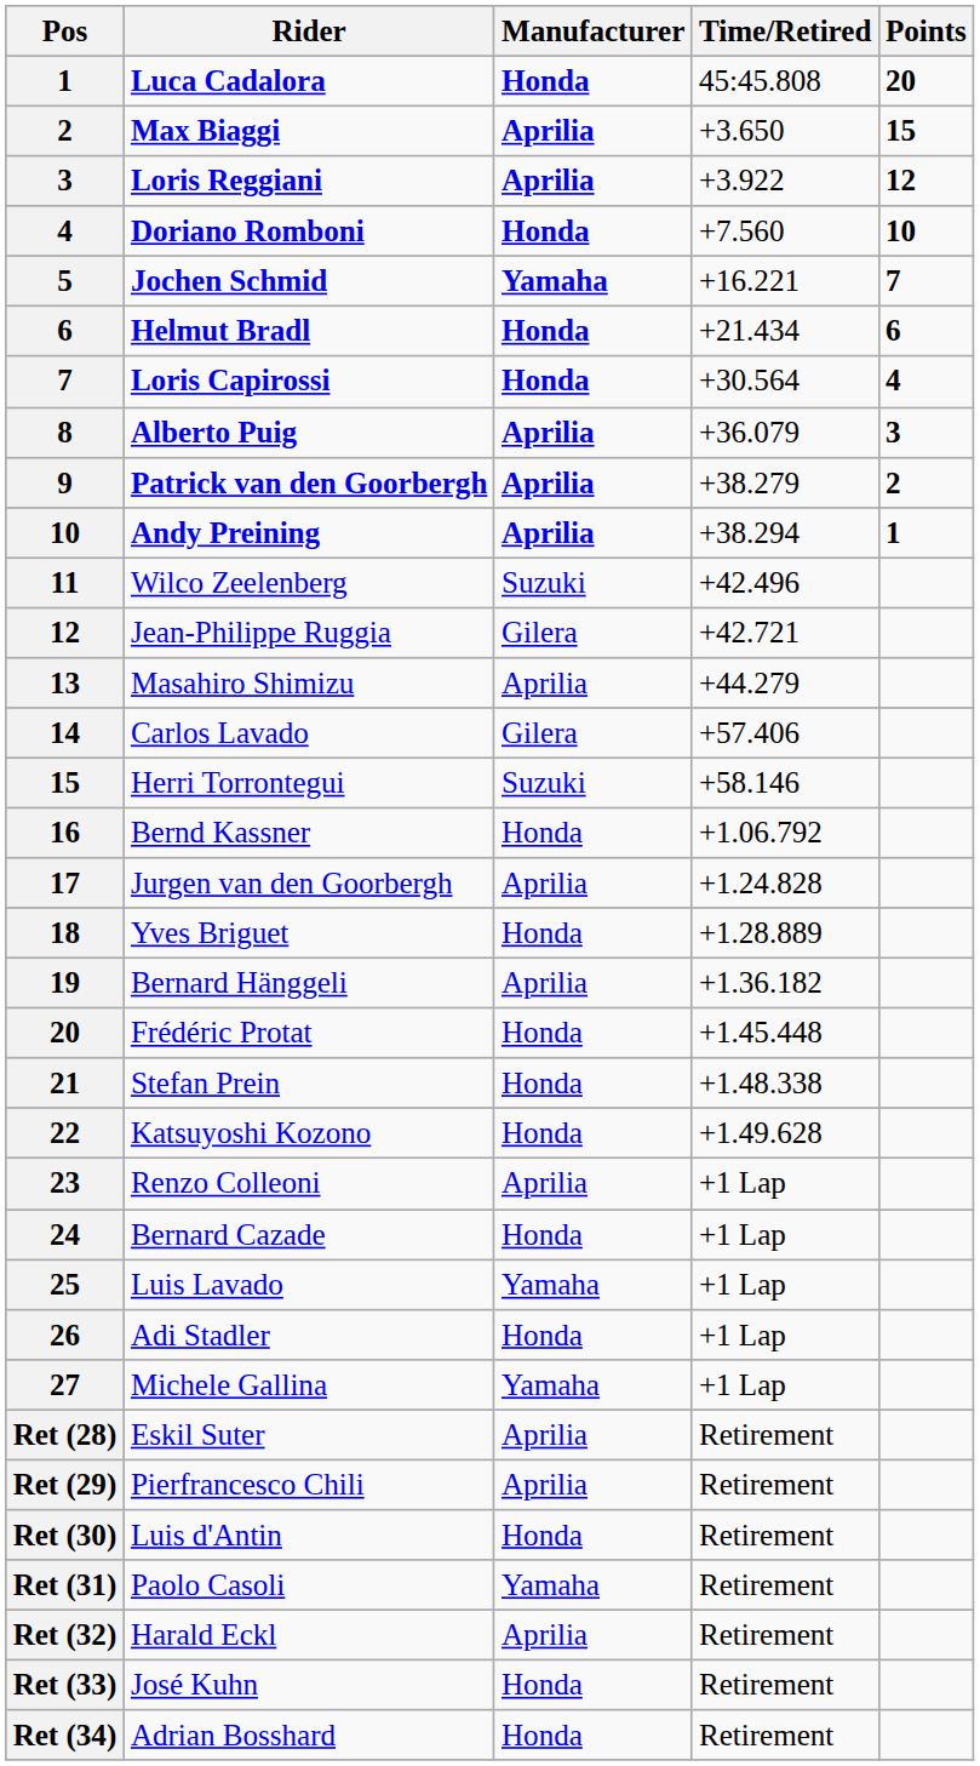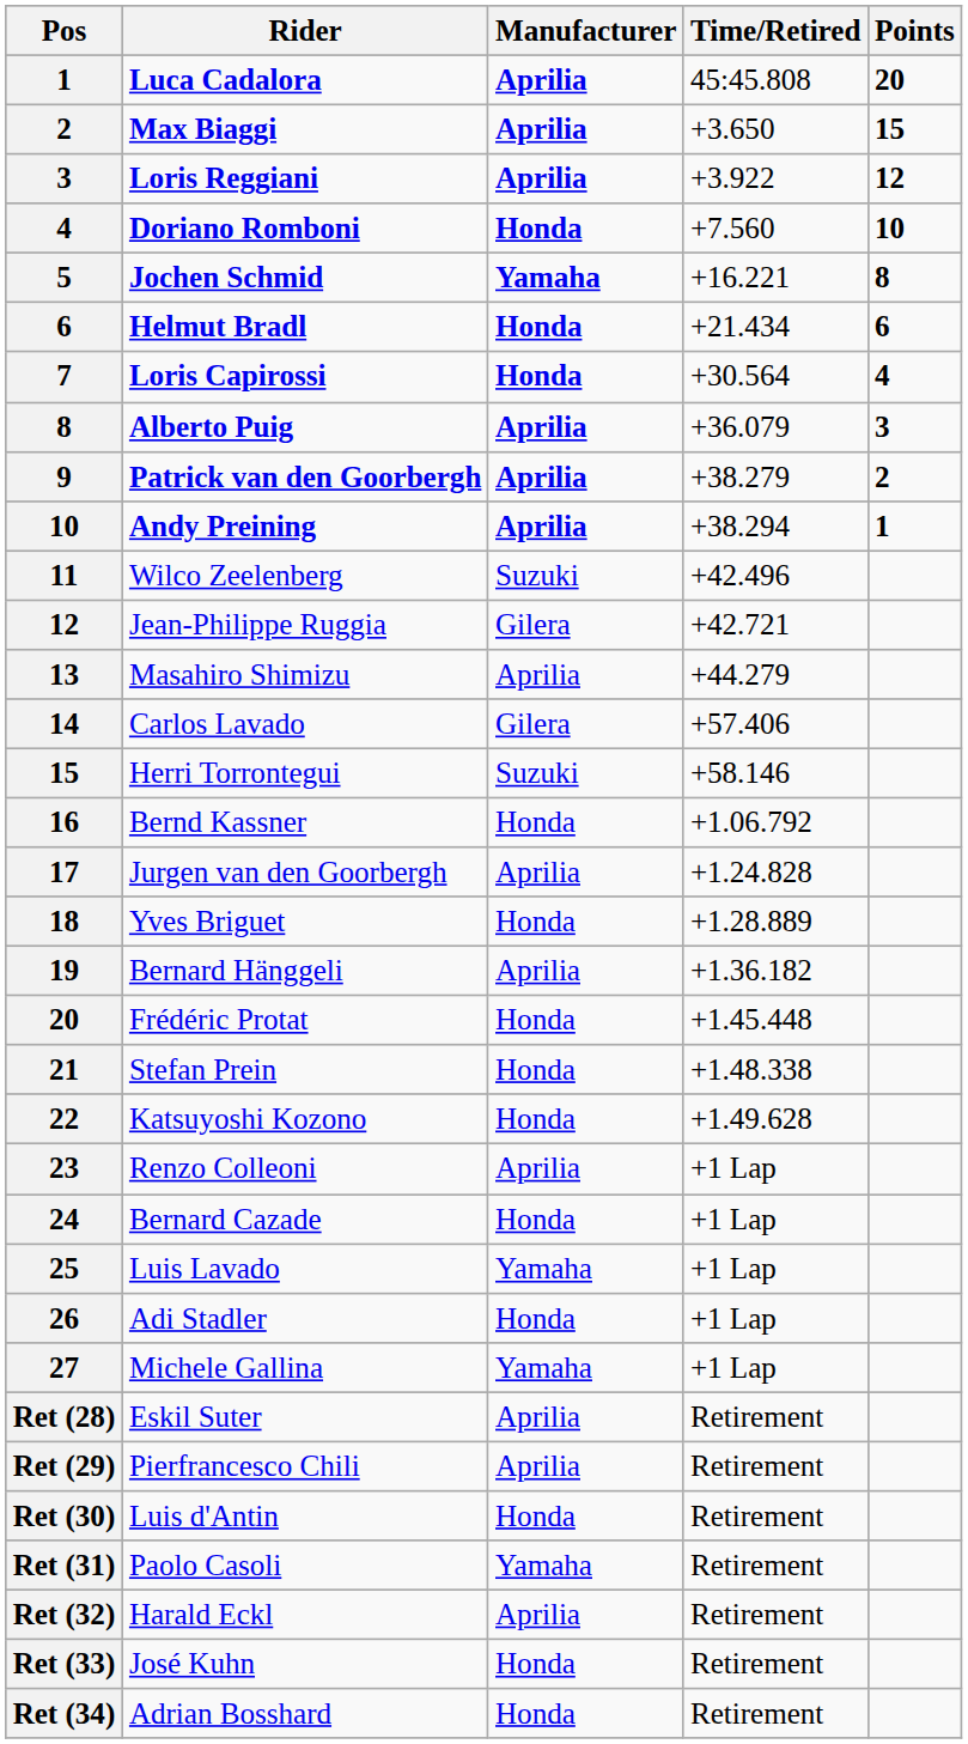 <table class="wikitable" style="font-size: 95%;">
 <tr>
 <th>Pos</th>
 <th>Rider</th>
 <th>Manufacturer</th>
 <th>Time/Retired</th>
 <th>Points</th>
 </tr>
 <tr>
 <th>1</th>
 <td> <strong><a href='#'>Luca Cadalora</a></strong></td>
-<td><strong><a href='#'>Honda</a></strong></td>
+<td><strong><a href='#'>Aprilia</a></strong></td>
 <td>45:45.808</td>
 <td><strong>20</strong></td>
 </tr>
 <tr>
 <th>2</th>
 <td> <strong><a href='#'>Max Biaggi</a></strong></td>
 <td><strong><a href='#'>Aprilia</a></strong></td>
 <td>+3.650</td>
 <td><strong>15</strong></td>
 </tr>
 <tr>
 <th>3</th>
 <td> <strong><a href='#'>Loris Reggiani</a></strong></td>
 <td><strong><a href='#'>Aprilia</a></strong></td>
 <td>+3.922</td>
 <td><strong>12</strong></td>
 </tr>
 <tr>
 <th>4</th>
 <td> <strong><a href='#'>Doriano Romboni</a></strong></td>
 <td><strong><a href='#'>Honda</a></strong></td>
 <td>+7.560</td>
 <td><strong>10</strong></td>
 </tr>
 <tr>
 <th>5</th>
 <td> <strong><a href='#'>Jochen Schmid</a></strong></td>
 <td><strong><a href='#'>Yamaha</a></strong></td>
 <td>+16.221</td>
-<td><strong>7</strong></td>
+<td><strong>8</strong></td>
 </tr>
 <tr>
 <th>6</th>
 <td> <strong><a href='#'>Helmut Bradl</a></strong></td>
 <td><strong><a href='#'>Honda</a></strong></td>
 <td>+21.434</td>
 <td><strong>6</strong></td>
 </tr>
 <tr>
 <th>7</th>
 <td> <strong><a href='#'>Loris Capirossi</a></strong></td>
 <td><strong><a href='#'>Honda</a></strong></td>
 <td>+30.564</td>
 <td><strong>4</strong></td>
 </tr>
 <tr>
 <th>8</th>
 <td> <strong><a href='#'>Alberto Puig</a></strong></td>
 <td><strong><a href='#'>Aprilia</a></strong></td>
 <td>+36.079</td>
 <td><strong>3</strong></td>
 </tr>
 <tr>
 <th>9</th>
 <td> <strong><a href='#'>Patrick van den Goorbergh</a></strong></td>
 <td><strong><a href='#'>Aprilia</a></strong></td>
 <td>+38.279</td>
 <td><strong>2</strong></td>
 </tr>
 <tr>
 <th>10</th>
 <td> <strong><a href='#'>Andy Preining</a></strong></td>
 <td><strong><a href='#'>Aprilia</a></strong></td>
 <td>+38.294</td>
 <td><strong>1</strong></td>
 </tr>
 <tr>
 <th>11</th>
 <td> <a href='#'>Wilco Zeelenberg</a></td>
 <td><a href='#'>Suzuki</a></td>
 <td>+42.496</td>
 <td></td>
 </tr>
 <tr>
 <th>12</th>
 <td> <a href='#'>Jean-Philippe Ruggia</a></td>
 <td><a href='#'>Gilera</a></td>
 <td>+42.721</td>
 <td></td>
 </tr>
 <tr>
 <th>13</th>
 <td> <a href='#'>Masahiro Shimizu</a></td>
 <td><a href='#'>Aprilia</a></td>
 <td>+44.279</td>
 <td></td>
 </tr>
 <tr>
 <th>14</th>
 <td> <a href='#'>Carlos Lavado</a></td>
 <td><a href='#'>Gilera</a></td>
 <td>+57.406</td>
 <td></td>
 </tr>
 <tr>
 <th>15</th>
 <td> <a href='#'>Herri Torrontegui</a></td>
 <td><a href='#'>Suzuki</a></td>
 <td>+58.146</td>
 <td></td>
 </tr>
 <tr>
 <th>16</th>
 <td> <a href='#'>Bernd Kassner</a></td>
 <td><a href='#'>Honda</a></td>
 <td>+1.06.792</td>
 <td></td>
 </tr>
 <tr>
 <th>17</th>
 <td> <a href='#'>Jurgen van den Goorbergh</a></td>
 <td><a href='#'>Aprilia</a></td>
 <td>+1.24.828</td>
 <td></td>
 </tr>
 <tr>
 <th>18</th>
 <td> <a href='#'>Yves Briguet</a></td>
 <td><a href='#'>Honda</a></td>
 <td>+1.28.889</td>
 <td></td>
 </tr>
 <tr>
 <th>19</th>
 <td> <a href='#'>Bernard Hänggeli</a></td>
 <td><a href='#'>Aprilia</a></td>
 <td>+1.36.182</td>
 <td></td>
 </tr>
 <tr>
 <th>20</th>
 <td> <a href='#'>Frédéric Protat</a></td>
 <td><a href='#'>Honda</a></td>
 <td>+1.45.448</td>
 <td></td>
 </tr>
 <tr>
 <th>21</th>
 <td> <a href='#'>Stefan Prein</a></td>
 <td><a href='#'>Honda</a></td>
 <td>+1.48.338</td>
 <td></td>
 </tr>
 <tr>
 <th>22</th>
 <td> <a href='#'>Katsuyoshi Kozono</a></td>
 <td><a href='#'>Honda</a></td>
 <td>+1.49.628</td>
 <td></td>
 </tr>
 <tr>
 <th>23</th>
 <td> <a href='#'>Renzo Colleoni</a></td>
 <td><a href='#'>Aprilia</a></td>
 <td>+1 Lap</td>
 <td></td>
 </tr>
 <tr>
 <th>24</th>
 <td> <a href='#'>Bernard Cazade</a></td>
 <td><a href='#'>Honda</a></td>
 <td>+1 Lap</td>
 <td></td>
 </tr>
 <tr>
 <th>25</th>
 <td> <a href='#'>Luis Lavado</a></td>
 <td><a href='#'>Yamaha</a></td>
 <td>+1 Lap</td>
 <td></td>
 </tr>
 <tr>
 <th>26</th>
 <td> <a href='#'>Adi Stadler</a></td>
 <td><a href='#'>Honda</a></td>
 <td>+1 Lap</td>
 <td></td>
 </tr>
 <tr>
 <th>27</th>
 <td> <a href='#'>Michele Gallina</a></td>
 <td><a href='#'>Yamaha</a></td>
 <td>+1 Lap</td>
 <td></td>
 </tr>
 <tr>
 <th>Ret (28)</th>
 <td> <a href='#'>Eskil Suter</a></td>
 <td><a href='#'>Aprilia</a></td>
 <td>Retirement</td>
 <td></td>
 </tr>
 <tr>
 <th>Ret (29)</th>
 <td> <a href='#'>Pierfrancesco Chili</a></td>
 <td><a href='#'>Aprilia</a></td>
 <td>Retirement</td>
 <td></td>
 </tr>
 <tr>
 <th>Ret (30)</th>
 <td> <a href='#'>Luis d'Antin</a></td>
 <td><a href='#'>Honda</a></td>
 <td>Retirement</td>
 <td></td>
 </tr>
 <tr>
 <th>Ret (31)</th>
 <td> <a href='#'>Paolo Casoli</a></td>
 <td><a href='#'>Yamaha</a></td>
 <td>Retirement</td>
 <td></td>
 </tr>
 <tr>
 <th>Ret (32)</th>
 <td> <a href='#'>Harald Eckl</a></td>
 <td><a href='#'>Aprilia</a></td>
 <td>Retirement</td>
 <td></td>
 </tr>
 <tr>
 <th>Ret (33)</th>
 <td> <a href='#'>José Kuhn</a></td>
 <td><a href='#'>Honda</a></td>
 <td>Retirement</td>
 <td></td>
 </tr>
 <tr>
 <th>Ret (34)</th>
 <td> <a href='#'>Adrian Bosshard</a></td>
 <td><a href='#'>Honda</a></td>
 <td>Retirement</td>
 <td></td>
 </tr>
 </table>
